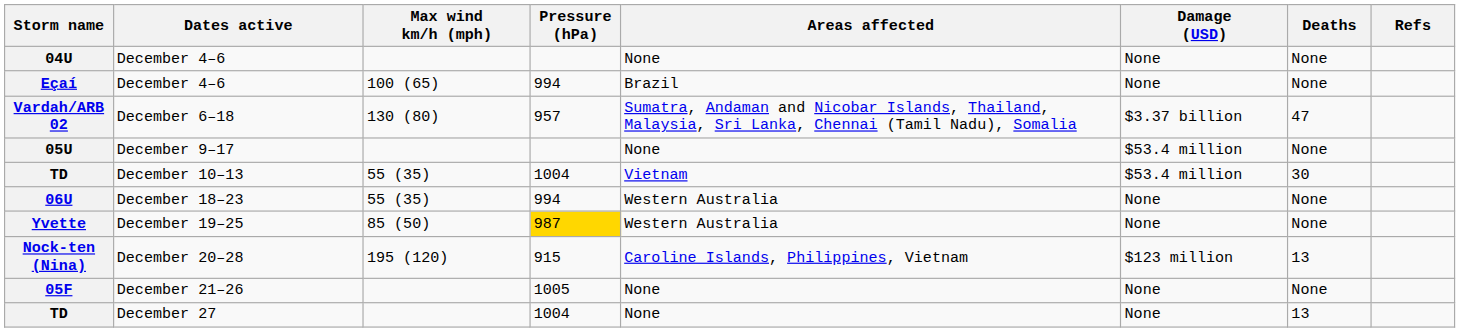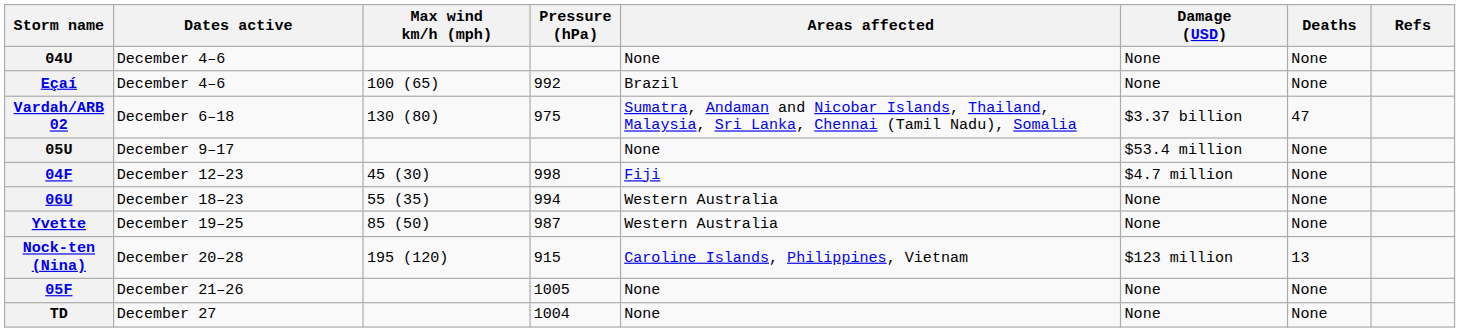 <table class="wikitable sortable">
 <tr>
 <th width="5%">Storm name</th>
 <th width="15%">Dates active</th>
 <th width="10%">Max wind<br>km/h (mph)</th>
 <th width="5%">Pressure<br>(hPa)</th>
 <th width="30%">Areas affected</th>
 <th width="10%">Damage<br>(<a href='#'>USD</a>)</th>
 <th width="5%">Deaths</th>
 <th width="5%">Refs</th>
 </tr>
 <tr>
 <th>04U</th>
 <td>December 4–6</td>
 <td></td>
 <td></td>
 <td>None</td>
 <td>None</td>
 <td>None</td>
 <td></td>
 </tr>
 <tr>
 <th><a href='#'>Eçaí</a></th>
 <td>December 4–6</td>
 <td>100 (65)</td>
-<td>994</td>
+<td>992</td>
 <td>Brazil</td>
 <td>None</td>
 <td>None</td>
 <td></td>
 </tr>
 <tr>
 <th><a href='#'>Vardah/ARB 02</a></th>
 <td>December 6–18</td>
 <td>130 (80)</td>
-<td>957</td>
+<td>975</td>
 <td><a href='#'>Sumatra</a>, <a href='#'>Andaman</a> and <a href='#'>Nicobar Islands</a>, <a href='#'>Thailand</a>, <a href='#'>Malaysia</a>, <a href='#'>Sri Lanka</a>, <a href='#'>Chennai</a> (Tamil Nadu), <a href='#'>Somalia</a></td>
 <td>$3.37 billion</td>
 <td>47</td>
 <td></td>
 </tr>
 <tr>
 <th>05U</th>
 <td>December 9–17</td>
 <td></td>
 <td></td>
 <td>None</td>
 <td>$53.4 million</td>
 <td>None</td>
 <td></td>
 </tr>
 <tr>
-<th>TD</th>
-<td>December 10–13</td>
-<td>55 (35)</td>
-<td>1004</td>
-<td><a href='#'>Vietnam</a></td>
-<td>$53.4 million</td>
-<td>30</td>
+<th><a href='#'>04F</a></th>
+<td>December 12–23</td>
+<td>45 (30)</td>
+<td>998</td>
+<td><a href='#'>Fiji</a></td>
+<td>$4.7 million</td>
+<td>None</td>
 <td></td>
 </tr>
 <tr>
 <th><a href='#'>06U</a></th>
 <td>December 18–23</td>
 <td>55 (35)</td>
 <td>994</td>
 <td>Western Australia</td>
 <td>None</td>
 <td>None</td>
 <td></td>
 </tr>
 <tr>
 <th><a href='#'>Yvette</a></th>
 <td>December 19–25</td>
 <td>85 (50)</td>
-<td style="background: gold;">987</td>
+<td>987</td>
 <td>Western Australia</td>
 <td>None</td>
 <td>None</td>
 <td></td>
 </tr>
 <tr>
 <th><a href='#'>Nock-ten (Nina)</a></th>
 <td>December 20–28</td>
 <td>195 (120)</td>
 <td>915</td>
 <td><a href='#'>Caroline Islands</a>, <a href='#'>Philippines</a>, Vietnam</td>
 <td>$123 million</td>
 <td>13</td>
 <td></td>
 </tr>
 <tr>
 <th><a href='#'>05F</a></th>
 <td>December 21–26</td>
 <td></td>
 <td>1005</td>
 <td>None</td>
 <td>None</td>
 <td>None</td>
 <td></td>
 </tr>
 <tr>
 <th>TD</th>
 <td>December 27</td>
 <td></td>
 <td>1004</td>
 <td>None</td>
 <td>None</td>
-<td>13</td>
+<td>None</td>
 <td></td>
 </tr>
 </table>
